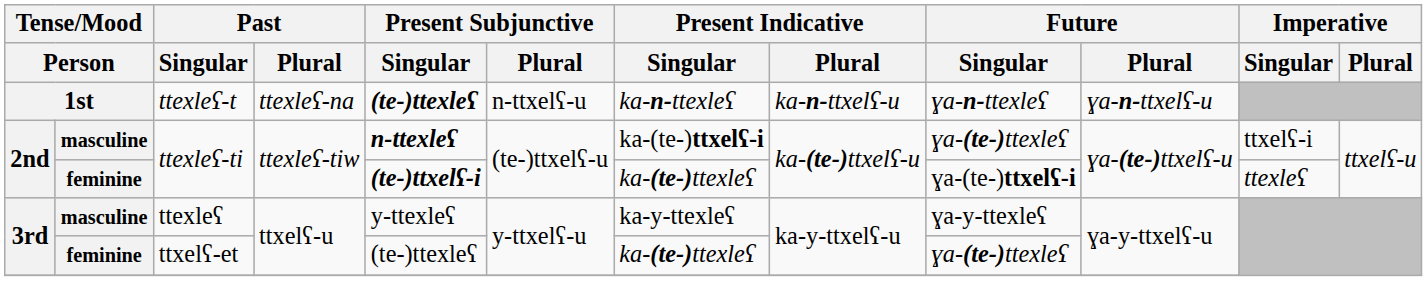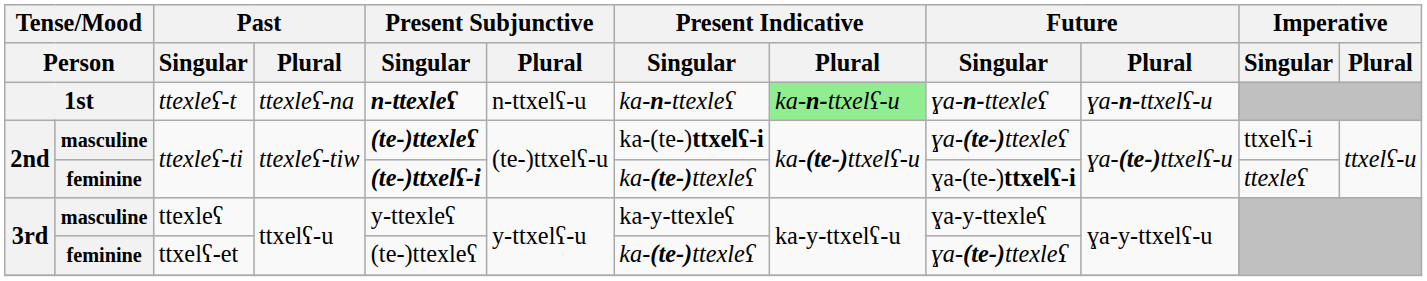 <table class="wikitable">
 <tr>
 <th colspan=2>Tense/Mood</th>
 <th colspan=2>Past</th>
 <th colspan=2>Present Subjunctive</th>
 <th colspan=2>Present Indicative</th>
 <th colspan=2>Future</th>
 <th colspan=2>Imperative</th>
 </tr>
 <tr>
 <th colspan=2>Person</th>
 <th>Singular</th>
 <th>Plural</th>
 <th>Singular</th>
 <th>Plural</th>
 <th>Singular</th>
 <th>Plural</th>
 <th>Singular</th>
 <th>Plural</th>
 <th>Singular</th>
 <th>Plural</th>
 </tr>
 <tr>
 <th colspan=2>1st</th>
 <td><em>ttexleʕ-t</em></td>
 <td><em>ttexleʕ-na</em></td>
-<td><strong><em>(te-)<strong>ttexleʕ<em></td>
+<td><strong><em>n-<strong>ttexleʕ<em></td>
 <td></em></strong>n-</strong>ttxelʕ-u</em></td>
 <td><em>ka-<strong>n-</strong>ttexleʕ</em></td>
-<td><em>ka-<strong>n-</strong>ttxelʕ-u</em></td>
+<td style="background: lightgreen;"><em>ka-<strong>n-</strong>ttxelʕ-u</em></td>
 <td><em>ɣa-<strong>n-</strong>ttexleʕ</em></td>
 <td><em>ɣa-<strong>n-</strong>ttxelʕ-u</em></td>
 <td colspan=2 style=background:silver></td>
 </tr>
 <tr>
 <th rowspan=2>2nd</th>
 <th><small>masculine</small></th>
 <td rowspan=2><em>ttexleʕ-ti</em></td>
 <td rowspan=2><em>ttexleʕ-tiw</em></td>
-<td><strong><em>n-<strong>ttexleʕ<em></td>
+<td><strong><em>(te-)<strong>ttexleʕ<em></td>
 <td rowspan=2></em></strong>(te-)</strong>ttxelʕ-u</em></td>
 <td></em>ka-</strong>(te-)<strong>ttxelʕ-i<em></td>
 <td rowspan=2><em>ka-<strong>(te-)</strong>ttxelʕ-u</em></td>
 <td><em>ɣa-<strong>(te-)</strong>ttexleʕ</em></td>
 <td rowspan=2><em>ɣa-<strong>(te-)</strong>ttxelʕ-u</em></td>
 <td></em>ttxelʕ-i<em></td>
 <td rowspan=2><em>ttxelʕ-u</em></td>
 </tr>
 <tr>
 <th><small>feminine</small></th>
 <td><strong><em>(te-)<strong>ttxelʕ-i<em></td>
 <td><em>ka-<strong>(te-)</strong>ttexleʕ</em></td>
 <td></em>ɣa-</strong>(te-)<strong>ttxelʕ-i<em></td>
 <td><em>ttexleʕ</em></td>
 </tr>
 <tr>
 <th rowspan=2>3rd</th>
 <th><small>masculine</small></th>
 <td></em>ttexleʕ<em></td>
 <td rowspan=2></em>ttxelʕ-u<em></td>
 <td></em>y-ttexleʕ<em></td>
 <td rowspan=2></em>y-ttxelʕ-u<em></td>
 <td></em>ka-y-ttexleʕ<em></td>
 <td rowspan=2></em>ka-y-ttxelʕ-u<em></td>
 <td></em>ɣa-y-ttexleʕ<em></td>
 <td rowspan=2></em>ɣa-y-ttxelʕ-u<em></td>
 <td rowspan=2 colspan=2 style=background:silver></td>
 </tr>
 <tr>
 <th><small>feminine</small></th>
 <td></em>ttxelʕ-et<em></td>
 <td></em></strong>(te-)</strong>ttexleʕ</em></td>
 <td><em>ka-<strong>(te-)</strong>ttexleʕ</em></td>
 <td><em>ɣa-<strong>(te-)</strong>ttexleʕ</em></td>
 </tr>
 <tr>
 </tr>
 </table>
